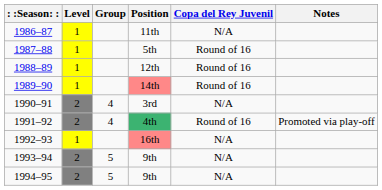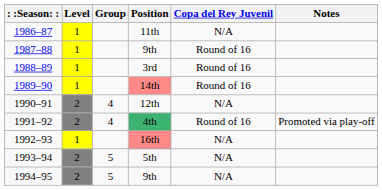 <table class="wikitable" style="text-align:center; font-size:90%">
 <tr>
 <th>: :Season: :</th>
 <th>Level</th>
 <th>Group</th>
 <th>Position</th>
 <th><a href='#'>Copa del Rey Juvenil</a></th>
 <th>Notes</th>
 </tr>
 <tr>
 <td><a href='#'>1986–87</a></td>
 <td bgcolor=#FFFF00>1</td>
 <td></td>
 <td>11th</td>
 <td>N/A</td>
 <td></td>
 </tr>
 <tr>
 <td><a href='#'>1987–88</a></td>
 <td bgcolor=#FFFF00>1</td>
 <td></td>
-<td>5th</td>
+<td>9th</td>
 <td>Round of 16</td>
 <td></td>
 </tr>
 <tr>
 <td><a href='#'>1988–89</a></td>
 <td bgcolor=#FFFF00>1</td>
 <td></td>
-<td>12th</td>
+<td>3rd</td>
 <td>Round of 16</td>
 <td></td>
 </tr>
 <tr>
 <td><a href='#'>1989–90</a></td>
 <td bgcolor=#FFFF00>1</td>
 <td></td>
 <td bgcolor=#FF8888>14th</td>
 <td>Round of 16</td>
 <td></td>
 </tr>
 <tr>
 <td>1990–91</td>
 <td bgcolor=#808080>2</td>
 <td>4</td>
-<td>3rd</td>
+<td>12th</td>
 <td>N/A</td>
 <td></td>
 </tr>
 <tr>
 <td>1991–92</td>
 <td bgcolor=#808080>2</td>
 <td>4</td>
 <td bgcolor="#3CB371">4th</td>
 <td>Round of 16</td>
 <td>Promoted via play-off</td>
 </tr>
 <tr>
 <td>1992–93</td>
 <td bgcolor=#FFFF00>1</td>
 <td></td>
 <td bgcolor=#FF8888>16th</td>
 <td>N/A</td>
 <td></td>
 </tr>
 <tr>
 <td>1993–94</td>
 <td bgcolor=#808080>2</td>
 <td>5</td>
-<td>9th</td>
+<td>5th</td>
 <td>N/A</td>
 <td></td>
 </tr>
 <tr>
 <td>1994–95</td>
 <td bgcolor=#808080>2</td>
 <td>5</td>
 <td>9th</td>
 <td>N/A</td>
 <td></td>
 </tr>
 </table>
